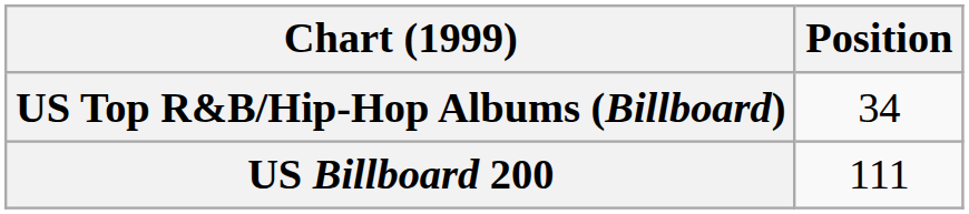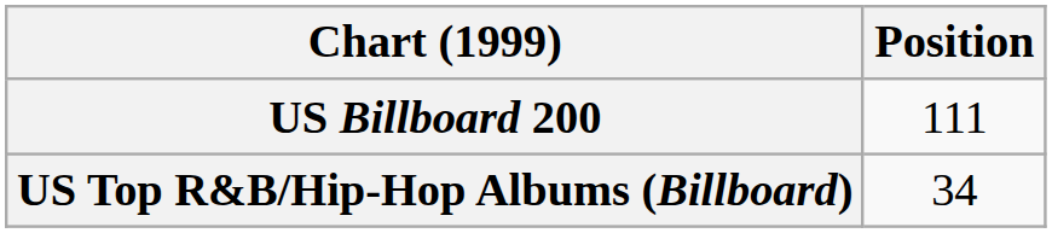 <table class="wikitable sortable plainrowheaders" style="text-align:center">
 <tr>
 <th scope="col">Chart (1999)</th>
 <th scope="col">Position</th>
 </tr>
 <tr>
+<th scope="row">US <em>Billboard</em> 200</th>
+<td>111</td>
+</tr>
+<tr>
 <th scope="row">US Top R&B/Hip-Hop Albums (<em>Billboard</em>)</th>
 <td>34</td>
 </tr>
-<tr>
-<th scope="row">US <em>Billboard</em> 200</th>
-<td>111</td>
-</tr>
 </table>
